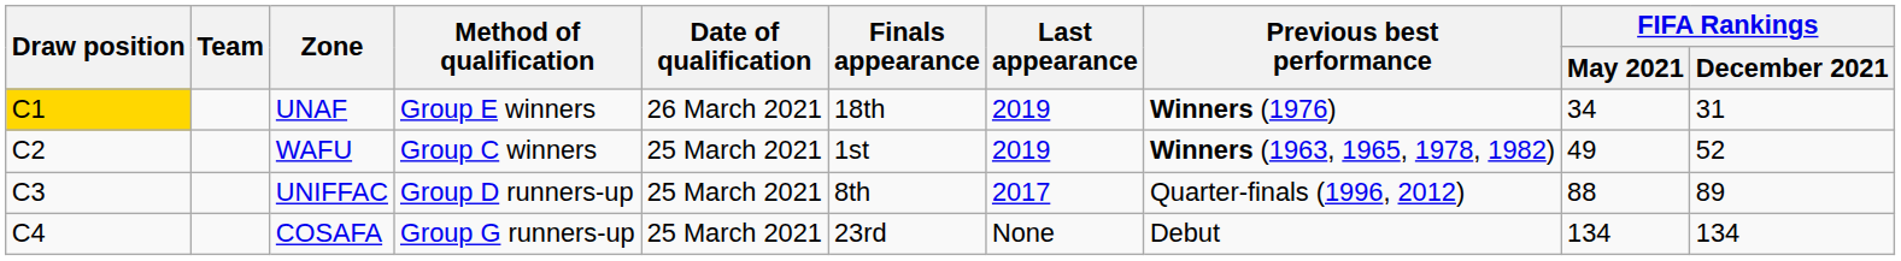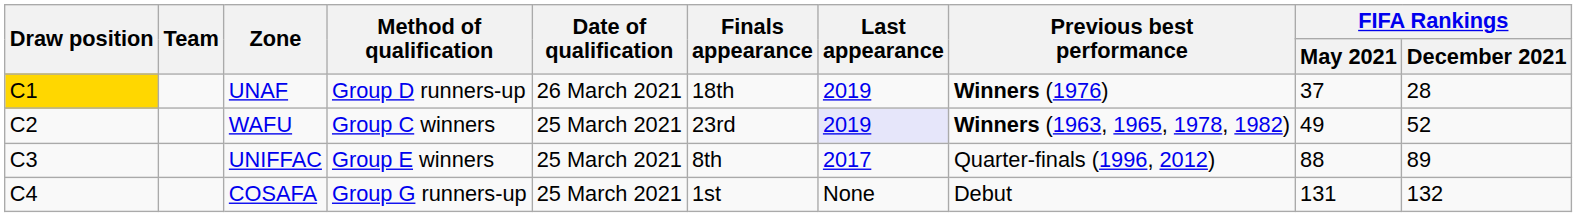 <table class="wikitable sortable">
 <tr>
 <th rowspan=2>Draw position</th>
 <th rowspan=2>Team</th>
 <th rowspan=2>Zone</th>
 <th rowspan=2>Method of<br>qualification</th>
 <th rowspan=2>Date of<br>qualification</th>
 <th rowspan=2>Finals<br>appearance</th>
 <th rowspan=2>Last<br>appearance</th>
 <th rowspan=2>Previous best<br>performance</th>
 <th colspan=2><a href='#'>FIFA Rankings</a></th>
 </tr>
 <tr>
 <th>May 2021</th>
 <th>December 2021</th>
 </tr>
 <tr>
 <td style="background: gold;">C1</td>
 <td style=white-space:nowrap></td>
 <td><a href='#'>UNAF</a></td>
-<td data-sort-value="*"><a href='#'>Group E</a> winners</td>
+<td data-sort-value="L1"><a href='#'>Group D</a> runners-up</td>
 <td data-sort-value="3">26 March 2021</td>
 <td>18th</td>
 <td><a href='#'>2019</a></td>
 <td data-sort-value="1.1"><strong>Winners</strong> (<a href='#'>1976</a>)</td>
-<td>34</td>
-<td>31</td>
+<td>37</td>
+<td>28</td>
 </tr>
 <tr>
 <td>C2</td>
 <td style=white-space:nowrap></td>
 <td><a href='#'>WAFU</a></td>
 <td data-sort-value="G2"><a href='#'>Group C</a> winners</td>
 <td data-sort-value="21">25 March 2021</td>
-<td>1st</td>
-<td><a href='#'>2019</a></td>
+<td>23rd</td>
+<td style="background: lavender;"><a href='#'>2019</a></td>
 <td data-sort-value="1.2"><strong>Winners</strong> (<a href='#'>1963</a>, <a href='#'>1965</a>, <a href='#'>1978</a>, <a href='#'>1982</a>)</td>
 <td>49</td>
 <td>52</td>
 </tr>
 <tr>
 <td>C3</td>
 <td style=white-space:nowrap></td>
 <td><a href='#'>UNIFFAC</a></td>
-<td data-sort-value="L1"><a href='#'>Group D</a> runners-up</td>
+<td data-sort-value="*"><a href='#'>Group E</a> winners</td>
 <td data-sort-value="7">25 March 2021</td>
 <td>8th</td>
 <td><a href='#'>2017</a></td>
 <td data-sort-value="2">Quarter-finals (<a href='#'>1996</a>, <a href='#'>2012</a>)</td>
 <td>88</td>
 <td>89</td>
 </tr>
 <tr>
 <td>C4</td>
 <td style=white-space:nowrap></td>
 <td><a href='#'>COSAFA</a></td>
 <td data-sort-value="G1"><a href='#'>Group G</a> runners-up</td>
 <td data-sort-value="20">25 March 2021</td>
-<td>23rd</td>
+<td>1st</td>
 <td>None</td>
 <td data-sort-value="9">Debut</td>
-<td>134</td>
-<td>134</td>
+<td>131</td>
+<td>132</td>
 </tr>
 </table>
